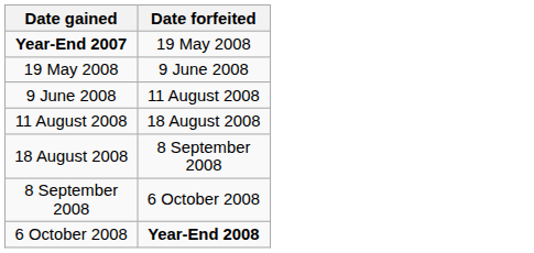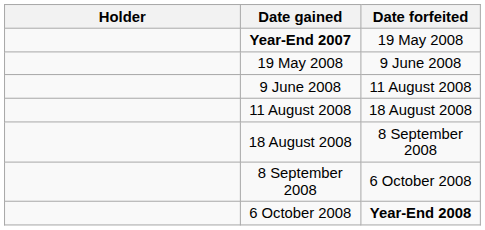 <table class="wikitable" style="font-size:90%">
 <tr>
+<th style="width:222px;">Holder</th>
 <th style="width:110px;">Date gained</th>
 <th style="width:110px;">Date forfeited</th>
 </tr>
 <tr>
+<td></td>
 <td style="text-align:center;"><strong>Year-End 2007</strong></td>
 <td style="text-align:center;">19 May 2008</td>
 </tr>
 <tr>
+<td></td>
 <td style="text-align:center;">19 May 2008</td>
 <td style="text-align:center;">9 June 2008</td>
 </tr>
 <tr>
+<td></td>
 <td style="text-align:center;">9 June 2008</td>
 <td style="text-align:center;">11 August 2008</td>
 </tr>
 <tr>
+<td></td>
 <td style="text-align:center;">11 August 2008</td>
 <td style="text-align:center;">18 August 2008</td>
 </tr>
 <tr>
+<td></td>
 <td style="text-align:center;">18 August 2008</td>
 <td style="text-align:center;">8 September 2008</td>
 </tr>
 <tr>
+<td></td>
 <td style="text-align:center;">8 September 2008</td>
 <td style="text-align:center;">6 October 2008</td>
 </tr>
 <tr>
+<td></td>
 <td style="text-align:center;">6 October 2008</td>
 <td style="text-align:center;"><strong>Year-End 2008</strong></td>
 </tr>
 </table>
